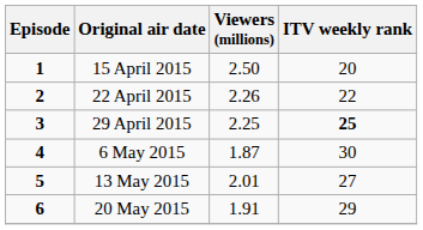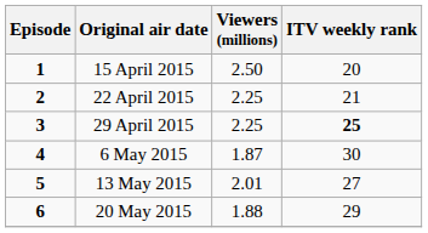 <table class="wikitable sortable" style="text-align:center;">
 <tr>
 <th>Episode</th>
 <th>Original air date</th>
 <th>Viewers<br><small>(millions)</small></th>
 <th>ITV weekly rank</th>
 </tr>
 <tr>
 <td><strong>1</strong></td>
 <td>15 April 2015</td>
 <td>2.50</td>
 <td>20</td>
 </tr>
 <tr>
 <td><strong>2</strong></td>
 <td>22 April 2015</td>
-<td>2.26</td>
-<td>22</td>
+<td>2.25</td>
+<td>21</td>
 </tr>
 <tr>
 <td><strong>3</strong></td>
 <td>29 April 2015</td>
 <td>2.25</td>
 <td><strong>25</strong></td>
 </tr>
 <tr>
 <td><strong>4</strong></td>
 <td>6 May 2015</td>
 <td>1.87</td>
 <td>30</td>
 </tr>
 <tr>
 <td><strong>5</strong></td>
 <td>13 May 2015</td>
 <td>2.01</td>
 <td>27</td>
 </tr>
 <tr>
 <td><strong>6</strong></td>
 <td>20 May 2015</td>
-<td>1.91</td>
+<td>1.88</td>
 <td>29</td>
 </tr>
 <tr>
 </tr>
 </table>
